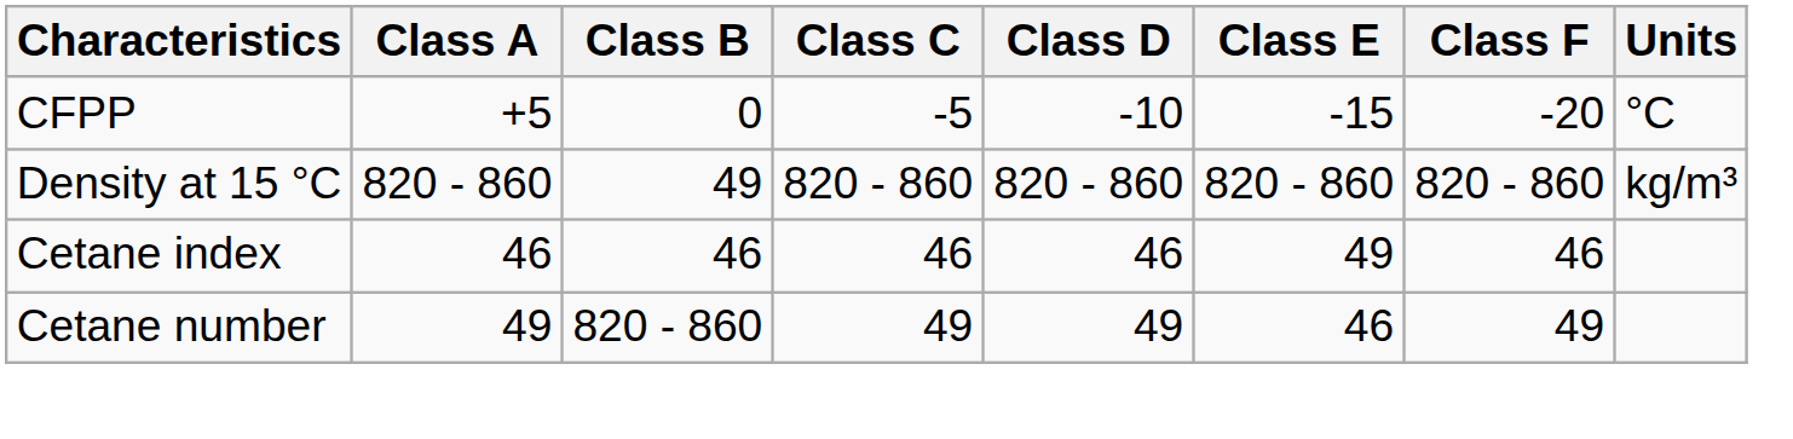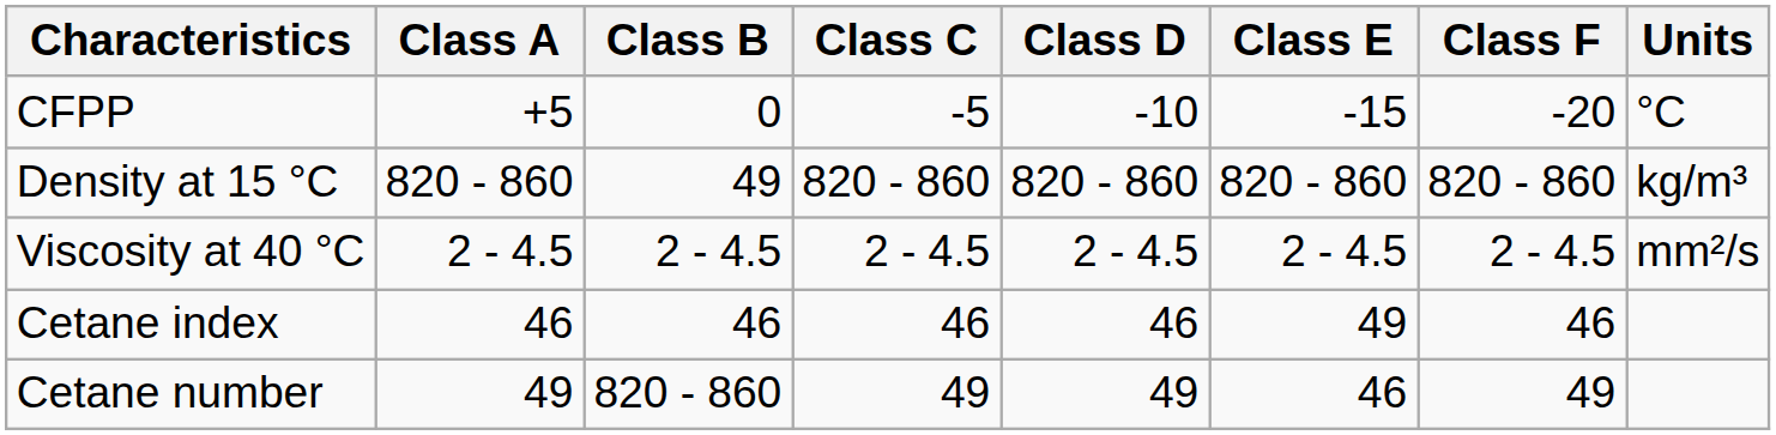 <table class="wikitable">
 <tr>
 <th>Characteristics</th>
 <th>Class A</th>
 <th>Class B</th>
 <th>Class C</th>
 <th>Class D</th>
 <th>Class E</th>
 <th>Class F</th>
 <th>Units</th>
 </tr>
 <tr>
 <td>CFPP</td>
 <td align=right>+5</td>
 <td align=right>0</td>
 <td align=right>-5</td>
 <td align=right>-10</td>
 <td align=right>-15</td>
 <td align=right>-20</td>
 <td>°C</td>
 </tr>
 <tr>
 <td>Density at 15 °C</td>
 <td align=right>820 - 860</td>
 <td align=right>49</td>
 <td align=right>820 - 860</td>
 <td align=right>820 - 860</td>
 <td align=right>820 - 860</td>
 <td align=right>820 - 860</td>
 <td>kg/m³</td>
 </tr>
 <tr>
+<td>Viscosity at 40 °C</td>
+<td align=right>2 - 4.5</td>
+<td align=right>2 - 4.5</td>
+<td align=right>2 - 4.5</td>
+<td align=right>2 - 4.5</td>
+<td align=right>2 - 4.5</td>
+<td align=right>2 - 4.5</td>
+<td>mm²/s</td>
+</tr>
+<tr>
 <td>Cetane index</td>
 <td align=right>46</td>
 <td align=right>46</td>
 <td align=right>46</td>
 <td align=right>46</td>
 <td align=right>49</td>
 <td align=right>46</td>
 <td></td>
 </tr>
 <tr>
 <td>Cetane number</td>
 <td align=right>49</td>
 <td align=right>820 - 860</td>
 <td align=right>49</td>
 <td align=right>49</td>
 <td align=right>46</td>
 <td align=right>49</td>
 <td></td>
 </tr>
 </table>
